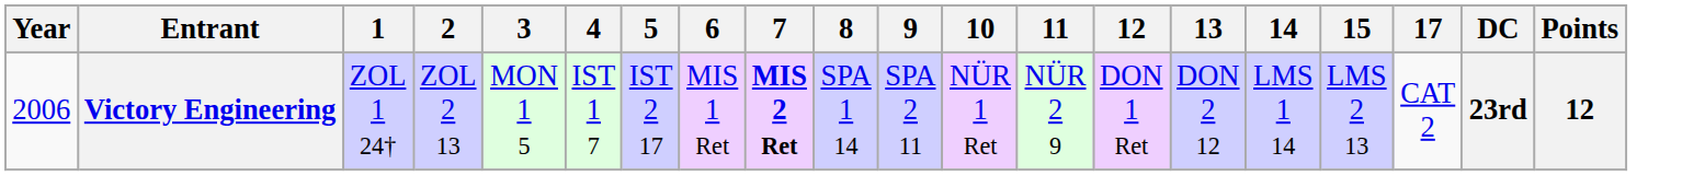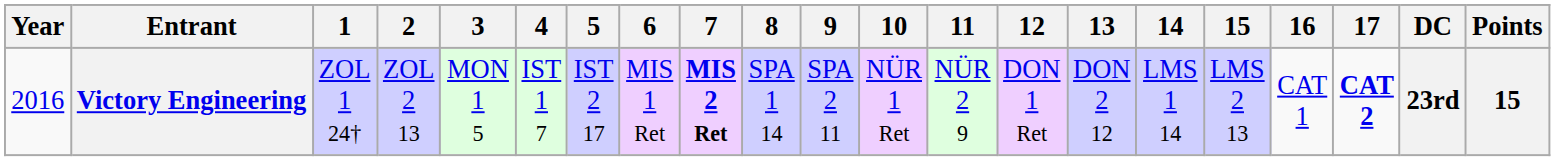 <table class="wikitable" style="text-align:center; font-size:85%">
 <tr>
 <th>Year</th>
 <th>Entrant</th>
 <th>1</th>
 <th>2</th>
 <th>3</th>
 <th>4</th>
 <th>5</th>
 <th>6</th>
 <th>7</th>
 <th>8</th>
 <th>9</th>
 <th>10</th>
 <th>11</th>
 <th>12</th>
 <th>13</th>
 <th>14</th>
 <th>15</th>
+<th>16</th>
 <th>17</th>
 <th>DC</th>
 <th>Points</th>
 </tr>
 <tr>
-<td><a href='#'>2006</a></td>
+<td><a href='#'>2016</a></td>
 <th nowrap><a href='#'>Victory Engineering</a></th>
 <td style="background:#CFCFFF;"><a href='#'>ZOL<br>1</a><br><small>24†</small></td>
 <td style="background:#CFCFFF;"><a href='#'>ZOL<br>2</a><br><small>13</small></td>
 <td style="background:#DFFFDF;"><a href='#'>MON<br>1</a><br><small>5</small></td>
 <td style="background:#DFFFDF;"><a href='#'>IST<br>1</a><br><small>7</small></td>
 <td style="background:#CFCFFF;"><a href='#'>IST<br>2</a><br><small>17</small></td>
 <td style="background:#EFCFFF;"><a href='#'>MIS<br>1</a><br><small>Ret</small></td>
 <td style="background:#EFCFFF;"><strong><a href='#'>MIS<br>2</a><br><small>Ret</small></strong></td>
 <td style="background:#CFCFFF;"><a href='#'>SPA<br>1</a><br><small>14</small></td>
 <td style="background:#CFCFFF;"><a href='#'>SPA<br>2</a><br><small>11</small></td>
 <td style="background:#EFCFFF;"><a href='#'>NÜR<br>1</a><br><small>Ret</small></td>
 <td style="background:#DFFFDF;"><a href='#'>NÜR<br>2</a><br><small>9</small></td>
 <td style="background:#EFCFFF;"><a href='#'>DON<br>1</a><br><small>Ret</small></td>
 <td style="background:#CFCFFF;"><a href='#'>DON<br>2</a><br><small>12</small></td>
 <td style="background:#CFCFFF;"><a href='#'>LMS<br>1</a><br><small>14</small></td>
 <td style="background:#CFCFFF;"><a href='#'>LMS<br>2</a><br><small>13</small></td>
-<td><a href='#'>CAT<br>2</a></td>
+<td><a href='#'>CAT<br>1</a></td>
+<td><strong><a href='#'>CAT<br>2</a></strong></td>
 <th>23rd</th>
-<th>12</th>
+<th>15</th>
 </tr>
 </table>
